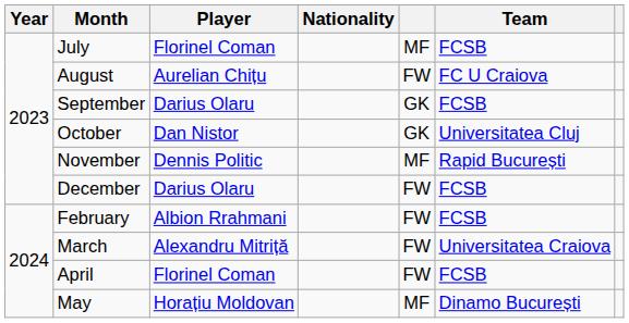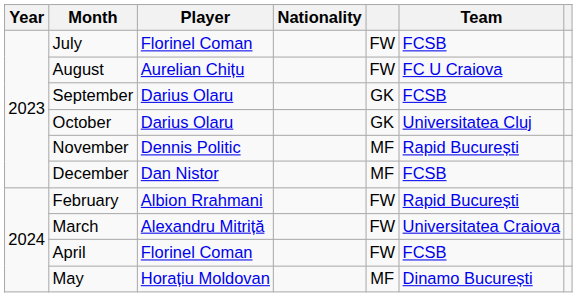 <table class="wikitable sortable plainrowheaders">
 <tr>
 <th>Year</th>
 <th>Month</th>
 <th>Player</th>
 <th scope=col>Nationality</th>
 <th scope=col></th>
 <th>Team</th>
 <th scope="col" class="unsortable"></th>
 </tr>
 <tr>
 <td rowspan="6">2023</td>
 <td>July</td>
 <td><a href='#'>Florinel Coman</a></td>
 <td></td>
-<td align=center>MF</td>
+<td align=center>FW</td>
 <td><a href='#'>FCSB</a></td>
 <td></td>
 </tr>
 <tr>
 <td>August</td>
 <td><a href='#'>Aurelian Chițu</a></td>
 <td></td>
 <td align=center>FW</td>
 <td><a href='#'>FC U Craiova</a></td>
 <td></td>
 </tr>
 <tr>
 <td>September</td>
 <td><a href='#'>Darius Olaru</a></td>
 <td></td>
 <td align=center>GK</td>
 <td><a href='#'>FCSB</a></td>
 <td></td>
 </tr>
 <tr>
 <td>October</td>
-<td><a href='#'>Dan Nistor</a></td>
+<td><a href='#'>Darius Olaru</a></td>
 <td></td>
 <td align=center>GK</td>
 <td><a href='#'>Universitatea Cluj</a></td>
 <td></td>
 </tr>
 <tr>
 <td>November</td>
 <td><a href='#'>Dennis Politic</a></td>
 <td></td>
 <td align=center>MF</td>
 <td><a href='#'>Rapid București</a></td>
 <td></td>
 </tr>
 <tr>
 <td>December</td>
-<td><a href='#'>Darius Olaru</a></td>
+<td><a href='#'>Dan Nistor</a></td>
 <td></td>
-<td align=center>FW</td>
+<td align=center>MF</td>
 <td><a href='#'>FCSB</a></td>
 <td></td>
 </tr>
 <tr>
 <td rowspan="5">2024</td>
 <td>February</td>
 <td><a href='#'>Albion Rrahmani</a></td>
 <td></td>
 <td align=center>FW</td>
-<td><a href='#'>FCSB</a></td>
+<td><a href='#'>Rapid București</a></td>
 <td></td>
 </tr>
 <tr>
 <td>March</td>
 <td><a href='#'>Alexandru Mitriță</a></td>
 <td></td>
 <td align=center>FW</td>
 <td><a href='#'>Universitatea Craiova</a></td>
 <td></td>
 </tr>
 <tr>
 <td>April</td>
 <td><a href='#'>Florinel Coman</a></td>
 <td></td>
 <td align=center>FW</td>
 <td><a href='#'>FCSB</a></td>
 <td></td>
 </tr>
 <tr>
 <td>May</td>
 <td><a href='#'>Horațiu Moldovan</a></td>
 <td></td>
 <td align=center>MF</td>
 <td><a href='#'>Dinamo București</a></td>
 <td></td>
 </tr>
 </table>
